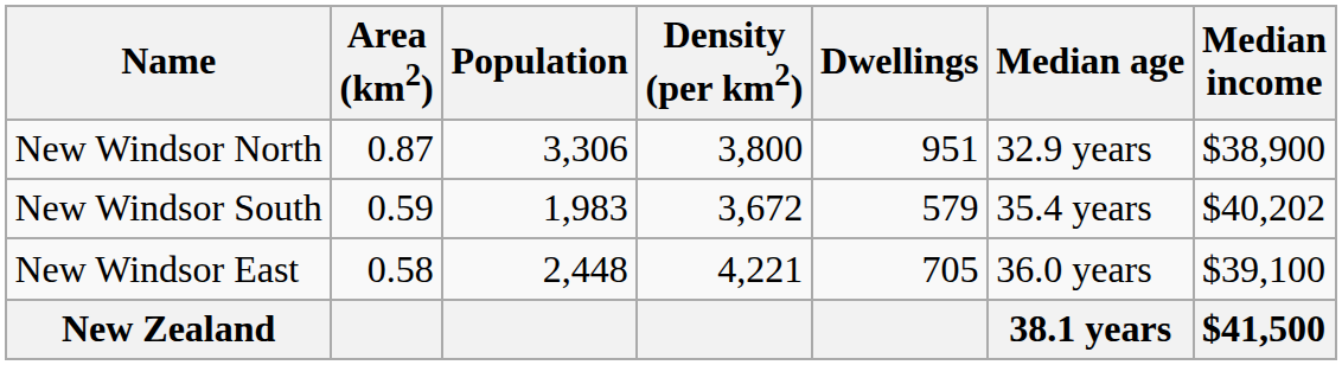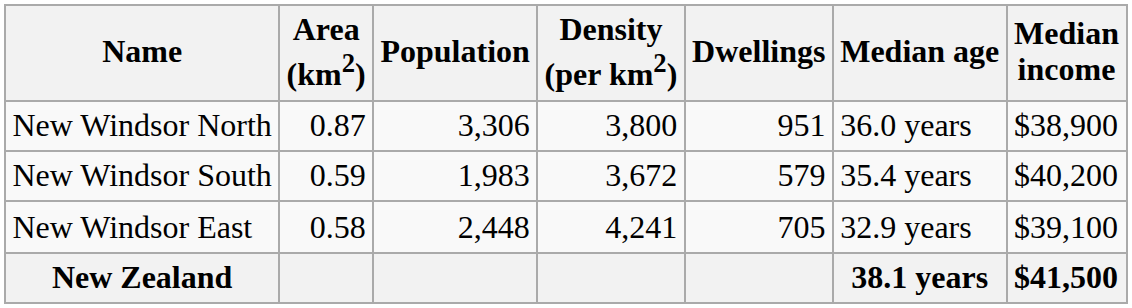 <table class="wikitable">
 <tr>
 <th>Name</th>
 <th>Area<br>(km<sup>2</sup>)</th>
 <th>Population</th>
 <th>Density<br>(per km<sup>2</sup>)</th>
 <th>Dwellings</th>
 <th>Median age</th>
 <th>Median<br>income</th>
 </tr>
 <tr>
 <td>New Windsor North</td>
 <td style="text-align:right;">0.87</td>
 <td style="text-align:right;">3,306</td>
 <td style="text-align:right;">3,800</td>
 <td style="text-align:right;">951</td>
-<td>32.9 years</td>
+<td>36.0 years</td>
 <td>$38,900</td>
 </tr>
 <tr>
 <td>New Windsor South</td>
 <td style="text-align:right;">0.59</td>
 <td style="text-align:right;">1,983</td>
 <td style="text-align:right;">3,672</td>
 <td style="text-align:right;">579</td>
 <td>35.4 years</td>
-<td>$40,202</td>
+<td>$40,200</td>
 </tr>
 <tr>
 <td>New Windsor East</td>
 <td style="text-align:right;">0.58</td>
 <td style="text-align:right;">2,448</td>
-<td style="text-align:right;">4,221</td>
+<td style="text-align:right;">4,241</td>
 <td style="text-align:right;">705</td>
-<td>36.0 years</td>
+<td>32.9 years</td>
 <td>$39,100</td>
 </tr>
 <tr>
 <th>New Zealand</th>
 <th></th>
 <th></th>
 <th></th>
 <th></th>
 <th>38.1 years</th>
 <th style="text-align:left;">$41,500</th>
 </tr>
 </table>
